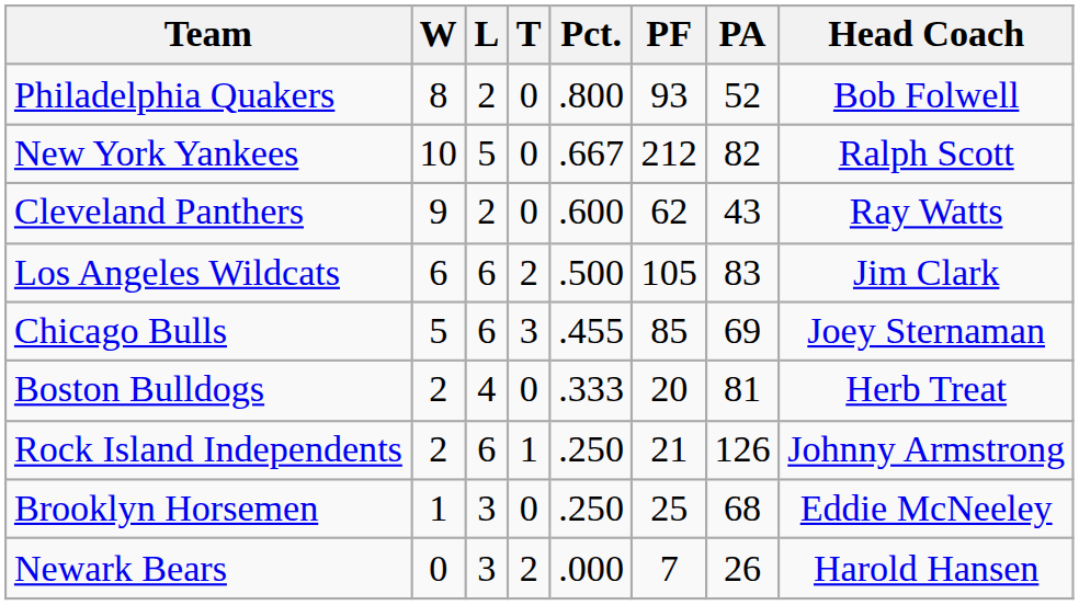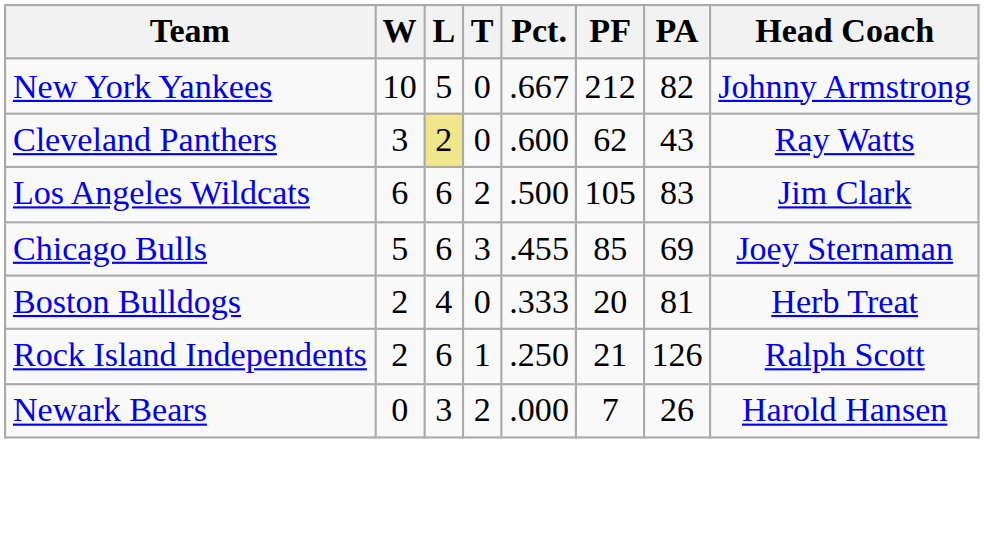 <table class="wikitable">
 <tr>
 <th>Team</th>
 <th>W</th>
 <th>L</th>
 <th>T</th>
 <th>Pct.</th>
 <th>PF</th>
 <th>PA</th>
 <th>Head Coach</th>
 </tr>
 <tr align="center">
-<td align="left"><a href='#'>Philadelphia Quakers</a></td>
-<td>8</td>
-<td>2</td>
-<td>0</td>
-<td>.800</td>
-<td>93</td>
-<td>52</td>
-<td><a href='#'>Bob Folwell</a></td>
-</tr>
-<tr align="center">
 <td align="left"><a href='#'>New York Yankees</a></td>
 <td>10</td>
 <td>5</td>
 <td>0</td>
 <td>.667</td>
 <td>212</td>
 <td>82</td>
-<td><a href='#'>Ralph Scott</a></td>
+<td><a href='#'>Johnny Armstrong</a></td>
 </tr>
 <tr align="center">
 <td align="left"><a href='#'>Cleveland Panthers</a></td>
-<td>9</td>
-<td>2</td>
+<td>3</td>
+<td style="background: khaki;">2</td>
 <td>0</td>
 <td>.600</td>
 <td>62</td>
 <td>43</td>
 <td><a href='#'>Ray Watts</a></td>
 </tr>
 <tr align="center">
 <td align="left"><a href='#'>Los Angeles Wildcats</a></td>
 <td>6</td>
 <td>6</td>
 <td>2</td>
 <td>.500</td>
 <td>105</td>
 <td>83</td>
 <td><a href='#'>Jim Clark</a></td>
 </tr>
 <tr align="center">
 <td align="left"><a href='#'>Chicago Bulls</a></td>
 <td>5</td>
 <td>6</td>
 <td>3</td>
 <td>.455</td>
 <td>85</td>
 <td>69</td>
 <td><a href='#'>Joey Sternaman</a></td>
 </tr>
 <tr align="center">
 <td align="left"><a href='#'>Boston Bulldogs</a></td>
 <td>2</td>
 <td>4</td>
 <td>0</td>
 <td>.333</td>
 <td>20</td>
 <td>81</td>
 <td><a href='#'>Herb Treat</a></td>
 </tr>
 <tr align="center">
 <td align="left"><a href='#'>Rock Island Independents</a></td>
 <td>2</td>
 <td>6</td>
 <td>1</td>
 <td>.250</td>
 <td>21</td>
 <td>126</td>
-<td><a href='#'>Johnny Armstrong</a></td>
-</tr>
-<tr align="center">
-<td align="left"><a href='#'>Brooklyn Horsemen</a></td>
-<td>1</td>
-<td>3</td>
-<td>0</td>
-<td>.250</td>
-<td>25</td>
-<td>68</td>
-<td><a href='#'>Eddie McNeeley</a></td>
+<td><a href='#'>Ralph Scott</a></td>
 </tr>
 <tr align="center">
 <td align="left"><a href='#'>Newark Bears</a></td>
 <td>0</td>
 <td>3</td>
 <td>2</td>
 <td>.000</td>
 <td>7</td>
 <td>26</td>
 <td><a href='#'>Harold Hansen</a></td>
 </tr>
 </table>
